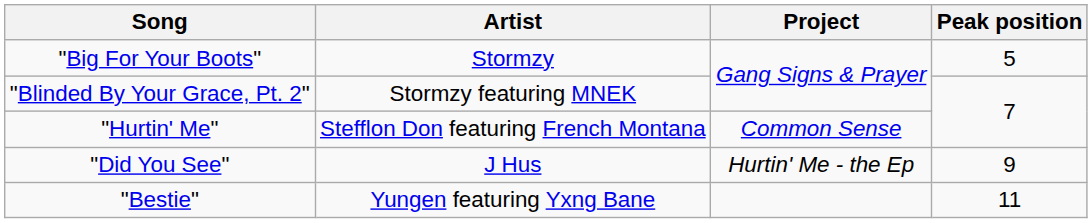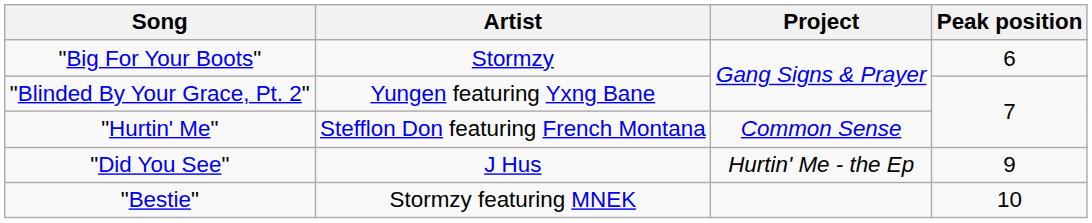 <table class="wikitable sortable plainrowheaders" style="text-align:center;">
 <tr>
 <th scope="col">Song</th>
 <th scope="col">Artist</th>
 <th scope="col">Project</th>
 <th scope="col">Peak position</th>
 </tr>
 <tr>
 <td>"<a href='#'>Big For Your Boots</a>"</td>
 <td><a href='#'>Stormzy</a></td>
 <td rowspan="2"><em><a href='#'>Gang Signs & Prayer</a></em></td>
-<td>5</td>
+<td>6</td>
 </tr>
 <tr>
 <td>"<a href='#'>Blinded By Your Grace, Pt. 2</a>"</td>
-<td>Stormzy featuring <a href='#'>MNEK</a></td>
+<td><a href='#'>Yungen</a> featuring <a href='#'>Yxng Bane</a></td>
 <td rowspan="2">7</td>
 </tr>
 <tr>
 <td>"<a href='#'>Hurtin' Me</a>"</td>
 <td><a href='#'>Stefflon Don</a> featuring <a href='#'>French Montana</a></td>
 <td><em><a href='#'>Common Sense</a></em></td>
 </tr>
 <tr>
 <td>"<a href='#'>Did You See</a>"</td>
 <td><a href='#'>J Hus</a></td>
 <td><em>Hurtin' Me - the Ep</em></td>
 <td>9</td>
 </tr>
 <tr>
 <td>"<a href='#'>Bestie</a>"</td>
-<td><a href='#'>Yungen</a> featuring <a href='#'>Yxng Bane</a></td>
+<td>Stormzy featuring <a href='#'>MNEK</a></td>
 <td></td>
-<td>11</td>
+<td>10</td>
 </tr>
 </table>
